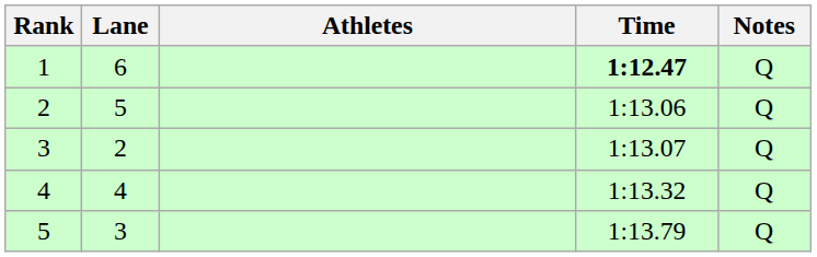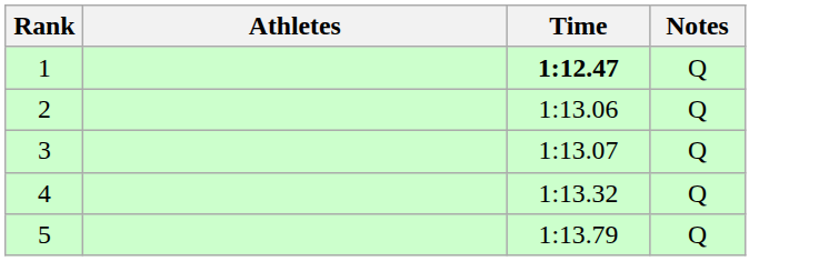 <table class="wikitable sortable" style="text-align:center;">
 <tr>
 <th width=40>Rank</th>
-<th width=40>Lane</th>
 <th width=250>Athletes</th>
 <th width=80>Time</th>
 <th width=50>Notes</th>
 </tr>
 <tr bgcolor=ccffcc>
 <td>1</td>
-<td>6</td>
 <td align=left></td>
 <td><strong>1:12.47</strong></td>
 <td>Q</td>
 </tr>
 <tr bgcolor=ccffcc>
 <td>2</td>
-<td>5</td>
 <td align=left></td>
 <td>1:13.06</td>
 <td>Q</td>
 </tr>
 <tr bgcolor=ccffcc>
 <td>3</td>
-<td>2</td>
 <td align=left></td>
 <td>1:13.07</td>
 <td>Q</td>
 </tr>
 <tr bgcolor=ccffcc>
-<td>4</td>
 <td>4</td>
 <td align=left></td>
 <td>1:13.32</td>
 <td>Q</td>
 </tr>
 <tr bgcolor=ccffcc>
 <td>5</td>
-<td>3</td>
 <td align=left></td>
 <td>1:13.79</td>
 <td>Q</td>
 </tr>
 </table>
